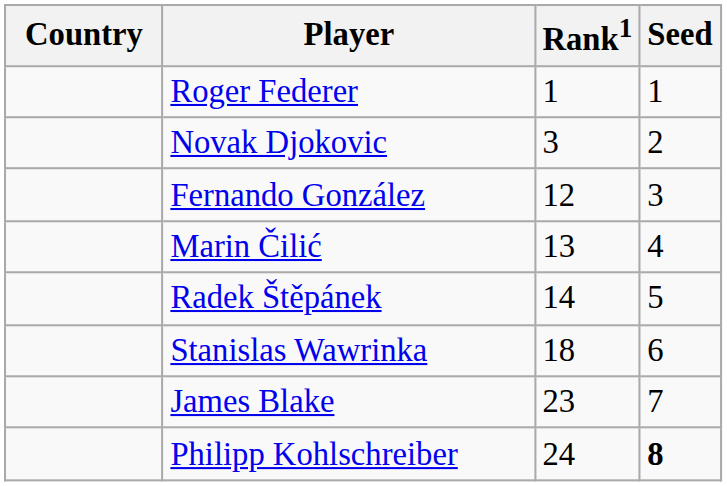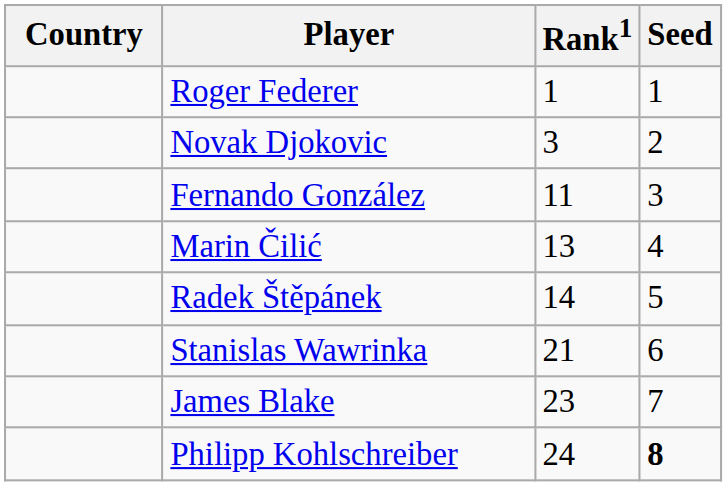 <table class="sortable wikitable">
 <tr>
 <th width="70">Country</th>
 <th width="175">Player</th>
 <th>Rank<sup>1</sup></th>
 <th>Seed</th>
 </tr>
 <tr>
 <td></td>
 <td><a href='#'>Roger Federer</a></td>
 <td>1</td>
 <td>1</td>
 </tr>
 <tr>
 <td></td>
 <td><a href='#'>Novak Djokovic</a></td>
 <td>3</td>
 <td>2</td>
 </tr>
 <tr>
 <td></td>
 <td><a href='#'>Fernando González</a></td>
-<td>12</td>
+<td>11</td>
 <td>3</td>
 </tr>
 <tr>
 <td></td>
 <td><a href='#'>Marin Čilić</a></td>
 <td>13</td>
 <td>4</td>
 </tr>
 <tr>
 <td></td>
 <td><a href='#'>Radek Štěpánek</a></td>
 <td>14</td>
 <td>5</td>
 </tr>
 <tr>
 <td></td>
 <td><a href='#'>Stanislas Wawrinka</a></td>
-<td>18</td>
+<td>21</td>
 <td>6</td>
 </tr>
 <tr>
 <td></td>
 <td><a href='#'>James Blake</a></td>
 <td>23</td>
 <td>7</td>
 </tr>
 <tr>
 <td></td>
 <td><a href='#'>Philipp Kohlschreiber</a></td>
 <td>24</td>
 <td><strong>8</strong></td>
 </tr>
 </table>
